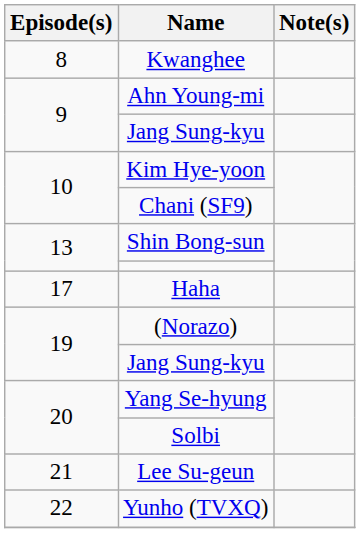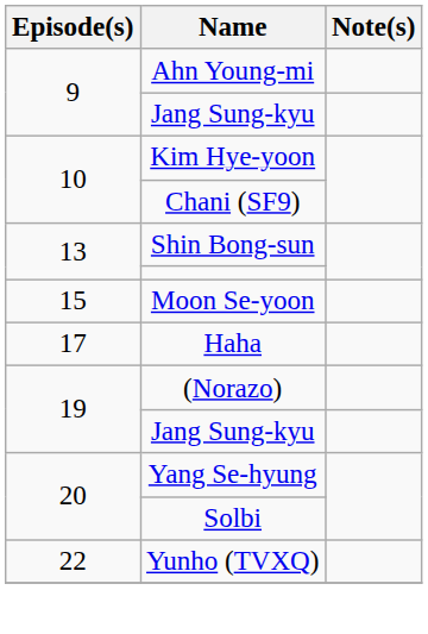 <table class="wikitable" style="text-align:center">
 <tr>
 <th>Episode(s)</th>
 <th>Name</th>
 <th>Note(s)</th>
-</tr>
-<tr>
-<td>8</td>
-<td><a href='#'>Kwanghee</a></td>
-<td></td>
 </tr>
 <tr>
 <td rowspan=2>9</td>
 <td><a href='#'>Ahn Young-mi</a></td>
 <td></td>
 </tr>
 <tr>
 <td><a href='#'>Jang Sung-kyu</a></td>
 <td></td>
 </tr>
 <tr>
 <td rowspan=2>10</td>
 <td><a href='#'>Kim Hye-yoon</a></td>
 <td rowspan="2"></td>
 </tr>
 <tr>
 <td><a href='#'>Chani</a> (<a href='#'>SF9</a>)</td>
 </tr>
 <tr>
 <td rowspan=2>13</td>
 <td><a href='#'>Shin Bong-sun</a></td>
 <td rowspan=2></td>
 </tr>
 <tr>
 <td></td>
 </tr>
 <tr>
+<td>15</td>
+<td><a href='#'>Moon Se-yoon</a></td>
+<td></td>
+</tr>
+<tr>
 <td>17</td>
 <td><a href='#'>Haha</a></td>
 <td></td>
 </tr>
 <tr>
 <td rowspan=2>19</td>
 <td> (<a href='#'>Norazo</a>)</td>
 <td></td>
 </tr>
 <tr>
 <td><a href='#'>Jang Sung-kyu</a></td>
 <td></td>
 </tr>
 <tr>
 <td rowspan=2>20</td>
 <td><a href='#'>Yang Se-hyung</a></td>
 <td rowspan=2></td>
 </tr>
 <tr>
 <td><a href='#'>Solbi</a></td>
 </tr>
 <tr>
-<td>21</td>
-<td><a href='#'>Lee Su-geun</a></td>
-<td></td>
-</tr>
-<tr>
 <td>22</td>
 <td><a href='#'>Yunho</a> (<a href='#'>TVXQ</a>)</td>
 <td></td>
 </tr>
 <tr>
 </tr>
 </table>
